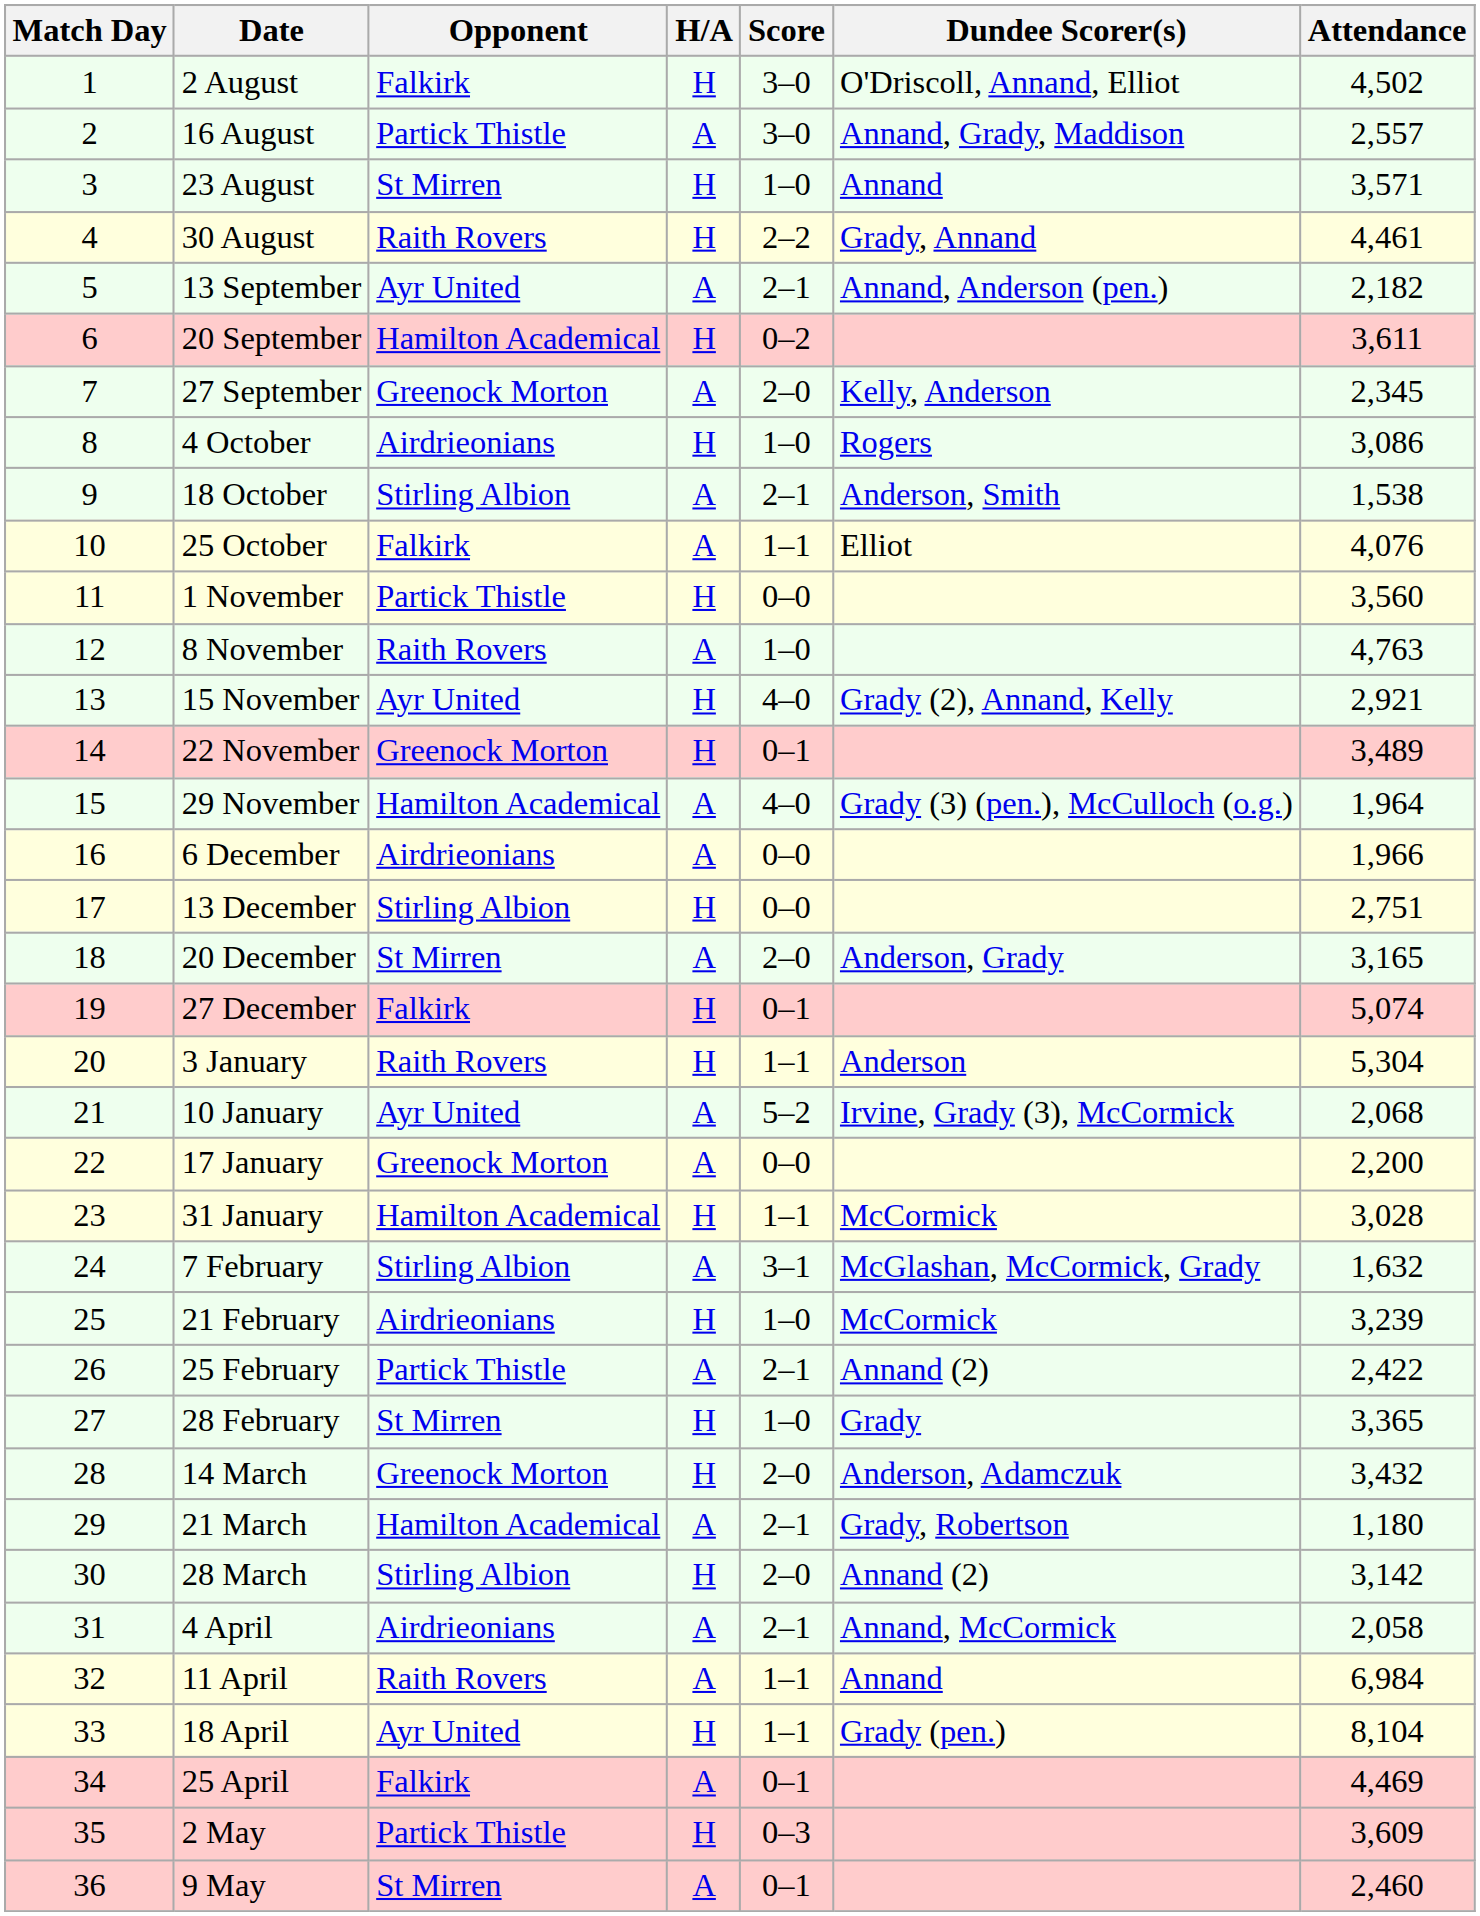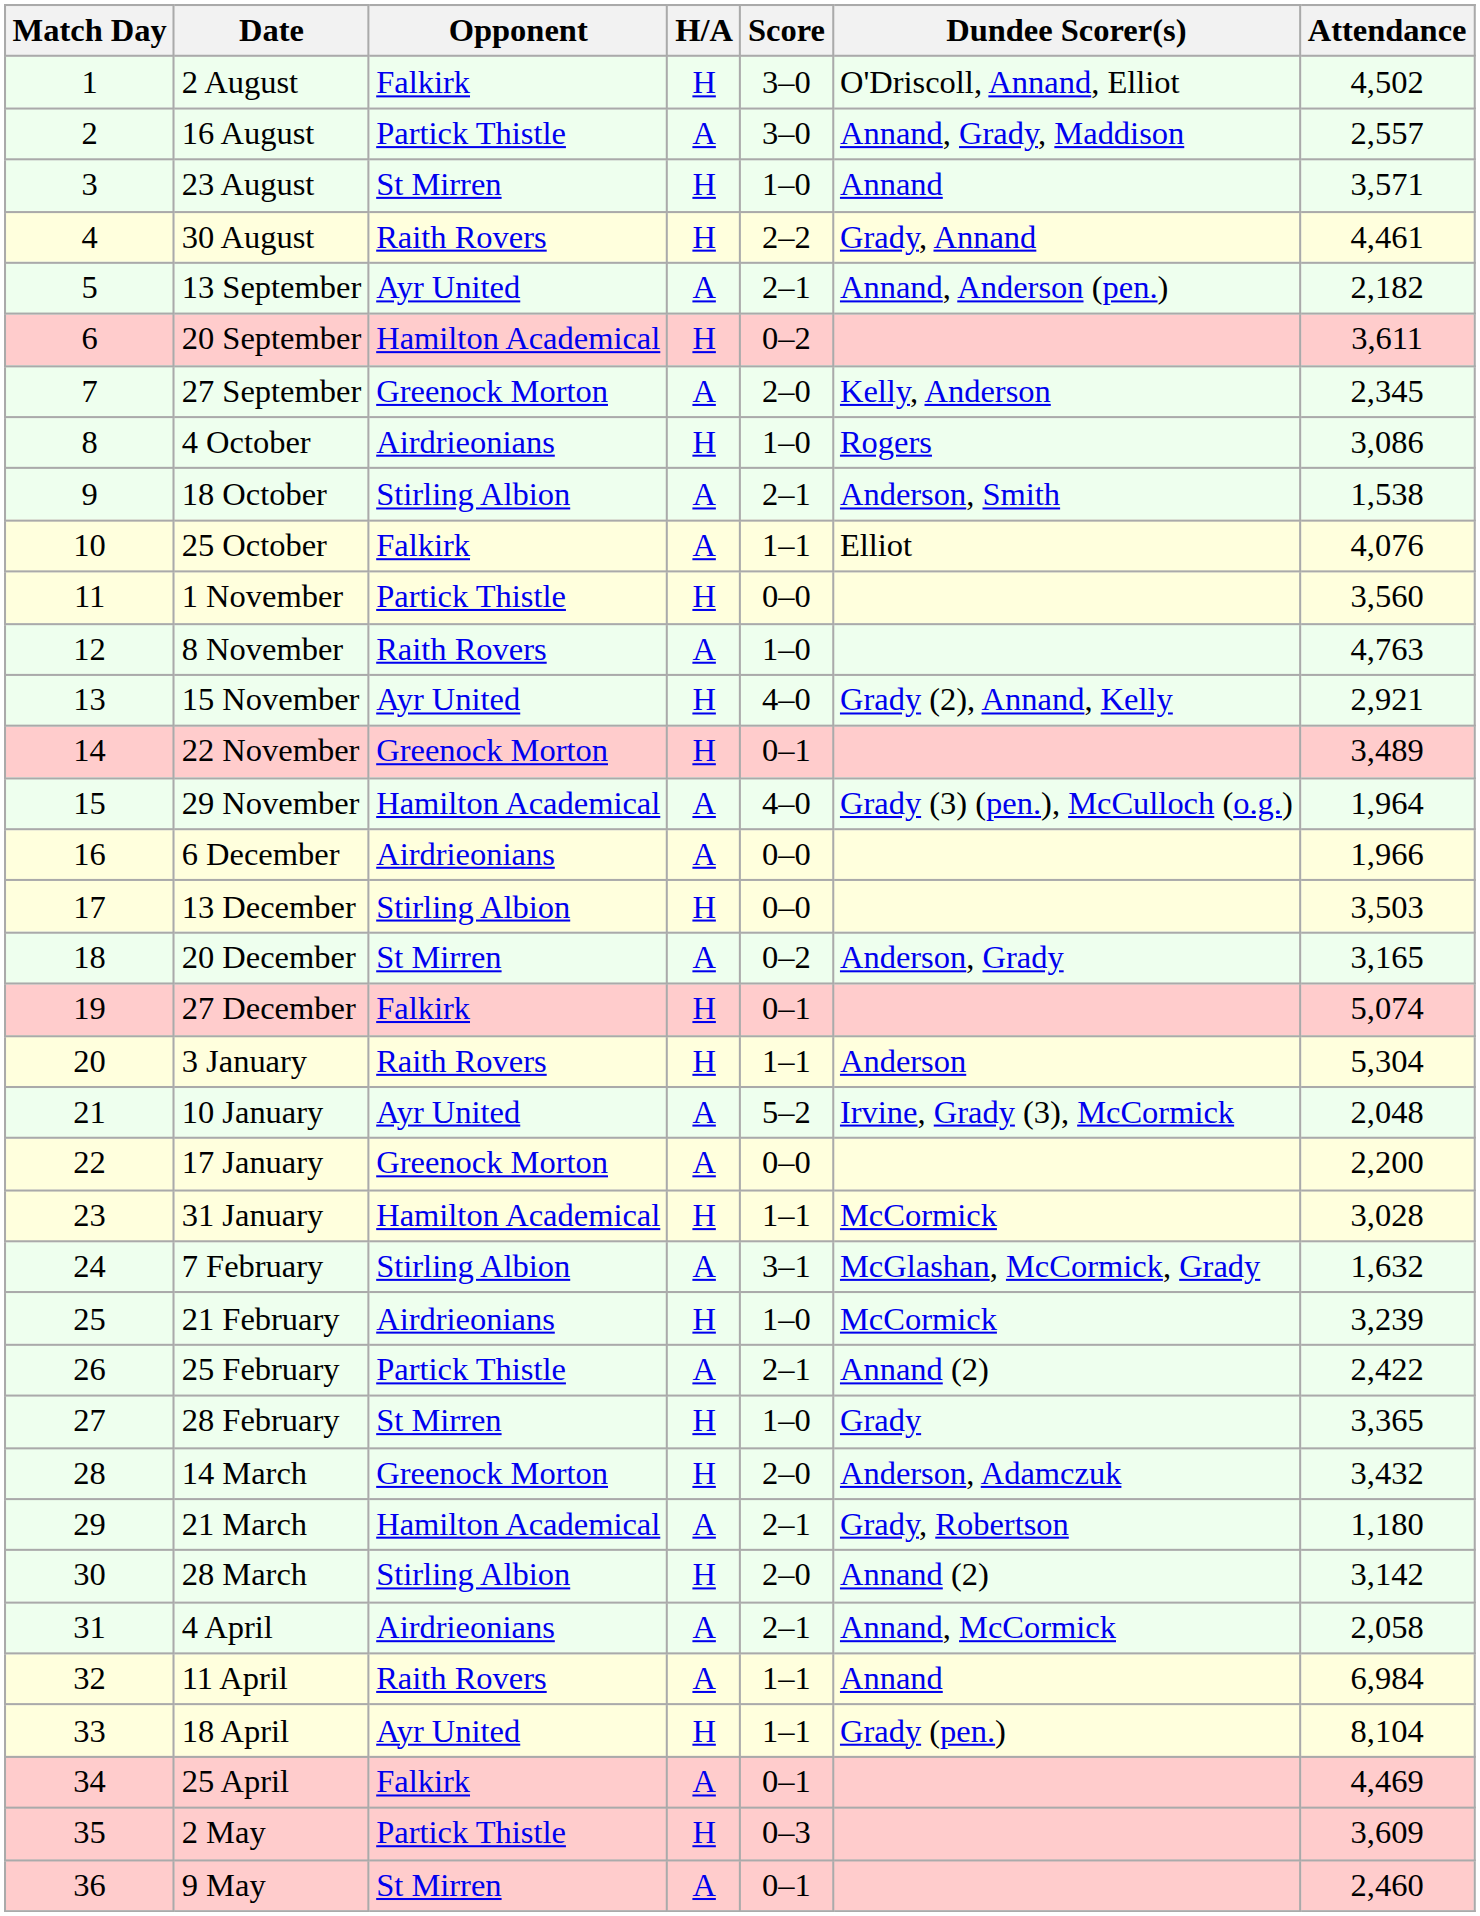 <table class="wikitable" style="text-align:center">
 <tr>
 <th>Match Day</th>
 <th>Date</th>
 <th>Opponent</th>
 <th>H/A</th>
 <th>Score</th>
 <th>Dundee Scorer(s)</th>
 <th>Attendance</th>
 </tr>
 <tr bgcolor="#EEFFEE">
 <td>1</td>
 <td align="left">2 August</td>
 <td align="left"><a href='#'>Falkirk</a></td>
 <td><a href='#'>H</a></td>
 <td>3–0</td>
 <td align="left">O'Driscoll, <a href='#'>Annand</a>, Elliot</td>
 <td>4,502</td>
 </tr>
 <tr bgcolor="#EEFFEE">
 <td>2</td>
 <td align="left">16 August</td>
 <td align="left"><a href='#'>Partick Thistle</a></td>
 <td><a href='#'>A</a></td>
 <td>3–0</td>
 <td align="left"><a href='#'>Annand</a>, <a href='#'>Grady</a>, <a href='#'>Maddison</a></td>
 <td>2,557</td>
 </tr>
 <tr bgcolor="#EEFFEE">
 <td>3</td>
 <td align="left">23 August</td>
 <td align="left"><a href='#'>St Mirren</a></td>
 <td><a href='#'>H</a></td>
 <td>1–0</td>
 <td align="left"><a href='#'>Annand</a></td>
 <td>3,571</td>
 </tr>
 <tr bgcolor="#FFFFDD">
 <td>4</td>
 <td align="left">30 August</td>
 <td align="left"><a href='#'>Raith Rovers</a></td>
 <td><a href='#'>H</a></td>
 <td>2–2</td>
 <td align="left"><a href='#'>Grady</a>, <a href='#'>Annand</a></td>
 <td>4,461</td>
 </tr>
 <tr bgcolor="#EEFFEE">
 <td>5</td>
 <td align="left">13 September</td>
 <td align="left"><a href='#'>Ayr United</a></td>
 <td><a href='#'>A</a></td>
 <td>2–1</td>
 <td align="left"><a href='#'>Annand</a>, <a href='#'>Anderson</a> (<a href='#'>pen.</a>)</td>
 <td>2,182</td>
 </tr>
 <tr bgcolor="#FFCCCC">
 <td>6</td>
 <td align="left">20 September</td>
 <td align="left"><a href='#'>Hamilton Academical</a></td>
 <td><a href='#'>H</a></td>
 <td>0–2</td>
 <td align="left"></td>
 <td>3,611</td>
 </tr>
 <tr bgcolor="#EEFFEE">
 <td>7</td>
 <td align="left">27 September</td>
 <td align="left"><a href='#'>Greenock Morton</a></td>
 <td><a href='#'>A</a></td>
 <td>2–0</td>
 <td align="left"><a href='#'>Kelly</a>, <a href='#'>Anderson</a></td>
 <td>2,345</td>
 </tr>
 <tr bgcolor="#EEFFEE">
 <td>8</td>
 <td align="left">4 October</td>
 <td align="left"><a href='#'>Airdrieonians</a></td>
 <td><a href='#'>H</a></td>
 <td>1–0</td>
 <td align="left"><a href='#'>Rogers</a></td>
 <td>3,086</td>
 </tr>
 <tr bgcolor="#EEFFEE">
 <td>9</td>
 <td align="left">18 October</td>
 <td align="left"><a href='#'>Stirling Albion</a></td>
 <td><a href='#'>A</a></td>
 <td>2–1</td>
 <td align="left"><a href='#'>Anderson</a>, <a href='#'>Smith</a></td>
 <td>1,538</td>
 </tr>
 <tr bgcolor="#FFFFDD">
 <td>10</td>
 <td align="left">25 October</td>
 <td align="left"><a href='#'>Falkirk</a></td>
 <td><a href='#'>A</a></td>
 <td>1–1</td>
 <td align="left">Elliot</td>
 <td>4,076</td>
 </tr>
 <tr bgcolor="#FFFFDD">
 <td>11</td>
 <td align="left">1 November</td>
 <td align="left"><a href='#'>Partick Thistle</a></td>
 <td><a href='#'>H</a></td>
 <td>0–0</td>
 <td align="left"></td>
 <td>3,560</td>
 </tr>
 <tr bgcolor="#EEFFEE">
 <td>12</td>
 <td align="left">8 November</td>
 <td align="left"><a href='#'>Raith Rovers</a></td>
 <td><a href='#'>A</a></td>
 <td>1–0</td>
 <td align="left"></td>
 <td>4,763</td>
 </tr>
 <tr bgcolor="#EEFFEE">
 <td>13</td>
 <td align="left">15 November</td>
 <td align="left"><a href='#'>Ayr United</a></td>
 <td><a href='#'>H</a></td>
 <td>4–0</td>
 <td align="left"><a href='#'>Grady</a> (2), <a href='#'>Annand</a>, <a href='#'>Kelly</a></td>
 <td>2,921</td>
 </tr>
 <tr bgcolor="#FFCCCC">
 <td>14</td>
 <td align="left">22 November</td>
 <td align="left"><a href='#'>Greenock Morton</a></td>
 <td><a href='#'>H</a></td>
 <td>0–1</td>
 <td align="left"></td>
 <td>3,489</td>
 </tr>
 <tr bgcolor="#EEFFEE">
 <td>15</td>
 <td align="left">29 November</td>
 <td align="left"><a href='#'>Hamilton Academical</a></td>
 <td><a href='#'>A</a></td>
 <td>4–0</td>
 <td align="left"><a href='#'>Grady</a> (3) (<a href='#'>pen.</a>), <a href='#'>McCulloch</a> (<a href='#'>o.g.</a>)</td>
 <td>1,964</td>
 </tr>
 <tr bgcolor="#FFFFDD">
 <td>16</td>
 <td align="left">6 December</td>
 <td align="left"><a href='#'>Airdrieonians</a></td>
 <td><a href='#'>A</a></td>
 <td>0–0</td>
 <td align="left"></td>
 <td>1,966</td>
 </tr>
 <tr bgcolor="#FFFFDD">
 <td>17</td>
 <td align="left">13 December</td>
 <td align="left"><a href='#'>Stirling Albion</a></td>
 <td><a href='#'>H</a></td>
 <td>0–0</td>
 <td align="left"></td>
-<td>2,751</td>
+<td>3,503</td>
 </tr>
 <tr bgcolor="#EEFFEE">
 <td>18</td>
 <td align="left">20 December</td>
 <td align="left"><a href='#'>St Mirren</a></td>
 <td><a href='#'>A</a></td>
-<td>2–0</td>
+<td>0–2</td>
 <td align="left"><a href='#'>Anderson</a>, <a href='#'>Grady</a></td>
 <td>3,165</td>
 </tr>
 <tr bgcolor="#FFCCCC">
 <td>19</td>
 <td align="left">27 December</td>
 <td align="left"><a href='#'>Falkirk</a></td>
 <td><a href='#'>H</a></td>
 <td>0–1</td>
 <td align="left"></td>
 <td>5,074</td>
 </tr>
 <tr bgcolor="#FFFFDD">
 <td>20</td>
 <td align="left">3 January</td>
 <td align="left"><a href='#'>Raith Rovers</a></td>
 <td><a href='#'>H</a></td>
 <td>1–1</td>
 <td align="left"><a href='#'>Anderson</a></td>
 <td>5,304</td>
 </tr>
 <tr bgcolor="#EEFFEE">
 <td>21</td>
 <td align="left">10 January</td>
 <td align="left"><a href='#'>Ayr United</a></td>
 <td><a href='#'>A</a></td>
 <td>5–2</td>
 <td align="left"><a href='#'>Irvine</a>, <a href='#'>Grady</a> (3), <a href='#'>McCormick</a></td>
-<td>2,068</td>
+<td>2,048</td>
 </tr>
 <tr bgcolor="#FFFFDD">
 <td>22</td>
 <td align="left">17 January</td>
 <td align="left"><a href='#'>Greenock Morton</a></td>
 <td><a href='#'>A</a></td>
 <td>0–0</td>
 <td align="left"></td>
 <td>2,200</td>
 </tr>
 <tr bgcolor="#FFFFDD">
 <td>23</td>
 <td align="left">31 January</td>
 <td align="left"><a href='#'>Hamilton Academical</a></td>
 <td><a href='#'>H</a></td>
 <td>1–1</td>
 <td align="left"><a href='#'>McCormick</a></td>
 <td>3,028</td>
 </tr>
 <tr bgcolor="#EEFFEE">
 <td>24</td>
 <td align="left">7 February</td>
 <td align="left"><a href='#'>Stirling Albion</a></td>
 <td><a href='#'>A</a></td>
 <td>3–1</td>
 <td align="left"><a href='#'>McGlashan</a>, <a href='#'>McCormick</a>, <a href='#'>Grady</a></td>
 <td>1,632</td>
 </tr>
 <tr bgcolor="#EEFFEE">
 <td>25</td>
 <td align="left">21 February</td>
 <td align="left"><a href='#'>Airdrieonians</a></td>
 <td><a href='#'>H</a></td>
 <td>1–0</td>
 <td align="left"><a href='#'>McCormick</a></td>
 <td>3,239</td>
 </tr>
 <tr bgcolor="#EEFFEE">
 <td>26</td>
 <td align="left">25 February</td>
 <td align="left"><a href='#'>Partick Thistle</a></td>
 <td><a href='#'>A</a></td>
 <td>2–1</td>
 <td align="left"><a href='#'>Annand</a> (2)</td>
 <td>2,422</td>
 </tr>
 <tr bgcolor="#EEFFEE">
 <td>27</td>
 <td align="left">28 February</td>
 <td align="left"><a href='#'>St Mirren</a></td>
 <td><a href='#'>H</a></td>
 <td>1–0</td>
 <td align="left"><a href='#'>Grady</a></td>
 <td>3,365</td>
 </tr>
 <tr bgcolor="#EEFFEE">
 <td>28</td>
 <td align="left">14 March</td>
 <td align="left"><a href='#'>Greenock Morton</a></td>
 <td><a href='#'>H</a></td>
 <td>2–0</td>
 <td align="left"><a href='#'>Anderson</a>, <a href='#'>Adamczuk</a></td>
 <td>3,432</td>
 </tr>
 <tr bgcolor="#EEFFEE">
 <td>29</td>
 <td align="left">21 March</td>
 <td align="left"><a href='#'>Hamilton Academical</a></td>
 <td><a href='#'>A</a></td>
 <td>2–1</td>
 <td align="left"><a href='#'>Grady</a>, <a href='#'>Robertson</a></td>
 <td>1,180</td>
 </tr>
 <tr bgcolor="#EEFFEE">
 <td>30</td>
 <td align="left">28 March</td>
 <td align="left"><a href='#'>Stirling Albion</a></td>
 <td><a href='#'>H</a></td>
 <td>2–0</td>
 <td align="left"><a href='#'>Annand</a> (2)</td>
 <td>3,142</td>
 </tr>
 <tr bgcolor="#EEFFEE">
 <td>31</td>
 <td align="left">4 April</td>
 <td align="left"><a href='#'>Airdrieonians</a></td>
 <td><a href='#'>A</a></td>
 <td>2–1</td>
 <td align="left"><a href='#'>Annand</a>, <a href='#'>McCormick</a></td>
 <td>2,058</td>
 </tr>
 <tr bgcolor="#FFFFDD">
 <td>32</td>
 <td align="left">11 April</td>
 <td align="left"><a href='#'>Raith Rovers</a></td>
 <td><a href='#'>A</a></td>
 <td>1–1</td>
 <td align="left"><a href='#'>Annand</a></td>
 <td>6,984</td>
 </tr>
 <tr bgcolor="#FFFFDD">
 <td>33</td>
 <td align="left">18 April</td>
 <td align="left"><a href='#'>Ayr United</a></td>
 <td><a href='#'>H</a></td>
 <td>1–1</td>
 <td align="left"><a href='#'>Grady</a> (<a href='#'>pen.</a>)</td>
 <td>8,104</td>
 </tr>
 <tr bgcolor="#FFCCCC">
 <td>34</td>
 <td align="left">25 April</td>
 <td align="left"><a href='#'>Falkirk</a></td>
 <td><a href='#'>A</a></td>
 <td>0–1</td>
 <td align="left"></td>
 <td>4,469</td>
 </tr>
 <tr bgcolor="#FFCCCC">
 <td>35</td>
 <td align="left">2 May</td>
 <td align="left"><a href='#'>Partick Thistle</a></td>
 <td><a href='#'>H</a></td>
 <td>0–3</td>
 <td align="left"></td>
 <td>3,609</td>
 </tr>
 <tr bgcolor="#FFCCCC">
 <td>36</td>
 <td align="left">9 May</td>
 <td align="left"><a href='#'>St Mirren</a></td>
 <td><a href='#'>A</a></td>
 <td>0–1</td>
 <td align="left"></td>
 <td>2,460</td>
 </tr>
 </table>
